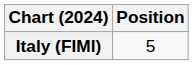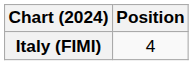 <table class="wikitable sortable plainrowheaders" style="text-align:center">
 <tr>
 <th scope="col">Chart (2024)</th>
 <th scope="col">Position</th>
 </tr>
 <tr>
 <th scope="row">Italy (FIMI)</th>
-<td>5</td>
+<td>4</td>
 </tr>
 </table>
